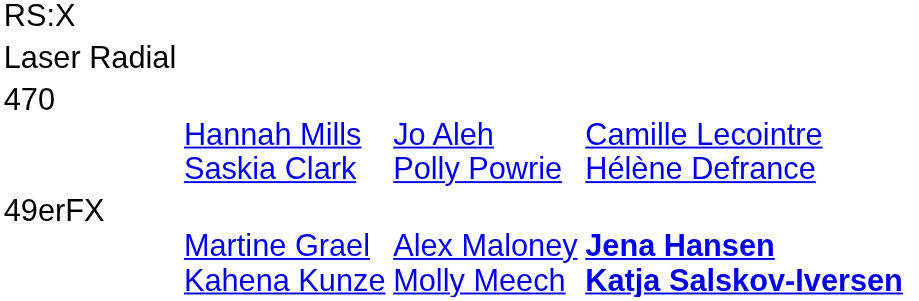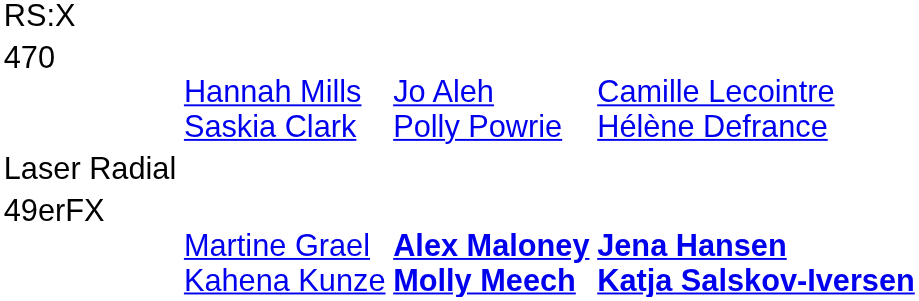 <table>
 <tr valign="top">
 <td>RS:X<br></td>
-<td style="vertical-align:top;"></td>
-<td style="vertical-align:top;"></td>
-<td style="vertical-align:top;"></td>
-</tr>
-<tr valign="top">
-<td>Laser Radial<br></td>
 <td style="vertical-align:top;"></td>
 <td style="vertical-align:top;"></td>
 <td style="vertical-align:top;"></td>
 </tr>
 <tr valign="top">
 <td>470<br></td>
 <td style="vertical-align:top;"><br><a href='#'>Hannah Mills</a><br><a href='#'>Saskia Clark</a></td>
 <td style="vertical-align:top;"><br><a href='#'>Jo Aleh</a><br><a href='#'>Polly Powrie</a></td>
 <td style="vertical-align:top;"><br><a href='#'>Camille Lecointre</a><br><a href='#'>Hélène Defrance</a></td>
 </tr>
 <tr valign="top">
+<td>Laser Radial<br></td>
+<td style="vertical-align:top;"></td>
+<td style="vertical-align:top;"></td>
+<td style="vertical-align:top;"></td>
+</tr>
+<tr valign="top">
 <td>49erFX<br></td>
 <td style="vertical-align:top;"><br><a href='#'>Martine Grael</a><br><a href='#'>Kahena Kunze</a></td>
-<td style="vertical-align:top;"><br><a href='#'>Alex Maloney</a><br><a href='#'>Molly Meech</a></td>
+<td style="vertical-align:top;"><strong><br><a href='#'>Alex Maloney</a><br><a href='#'>Molly Meech</a></strong></td>
 <td style="vertical-align:top;"><strong><br><a href='#'>Jena Hansen</a><br><a href='#'>Katja Salskov-Iversen</a></strong></td>
 </tr>
 </table>
